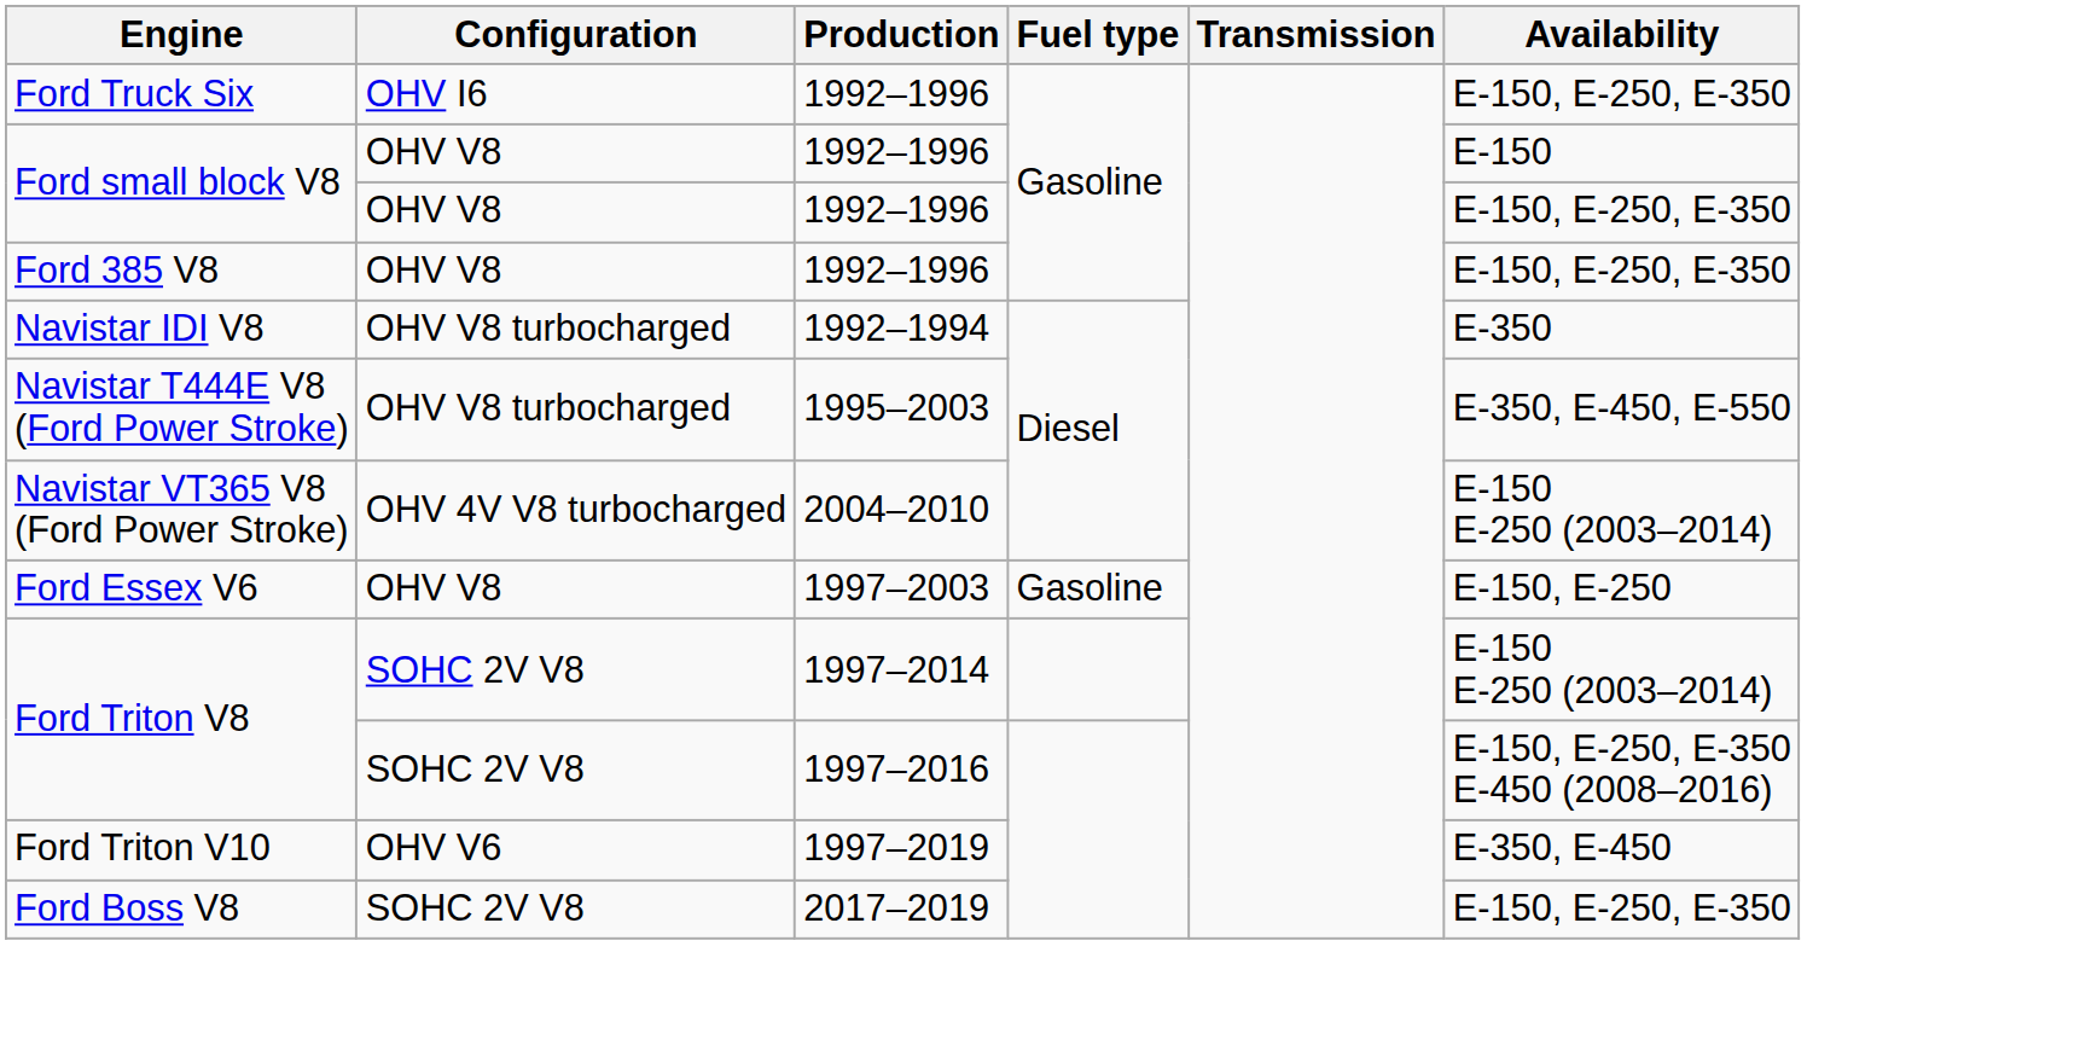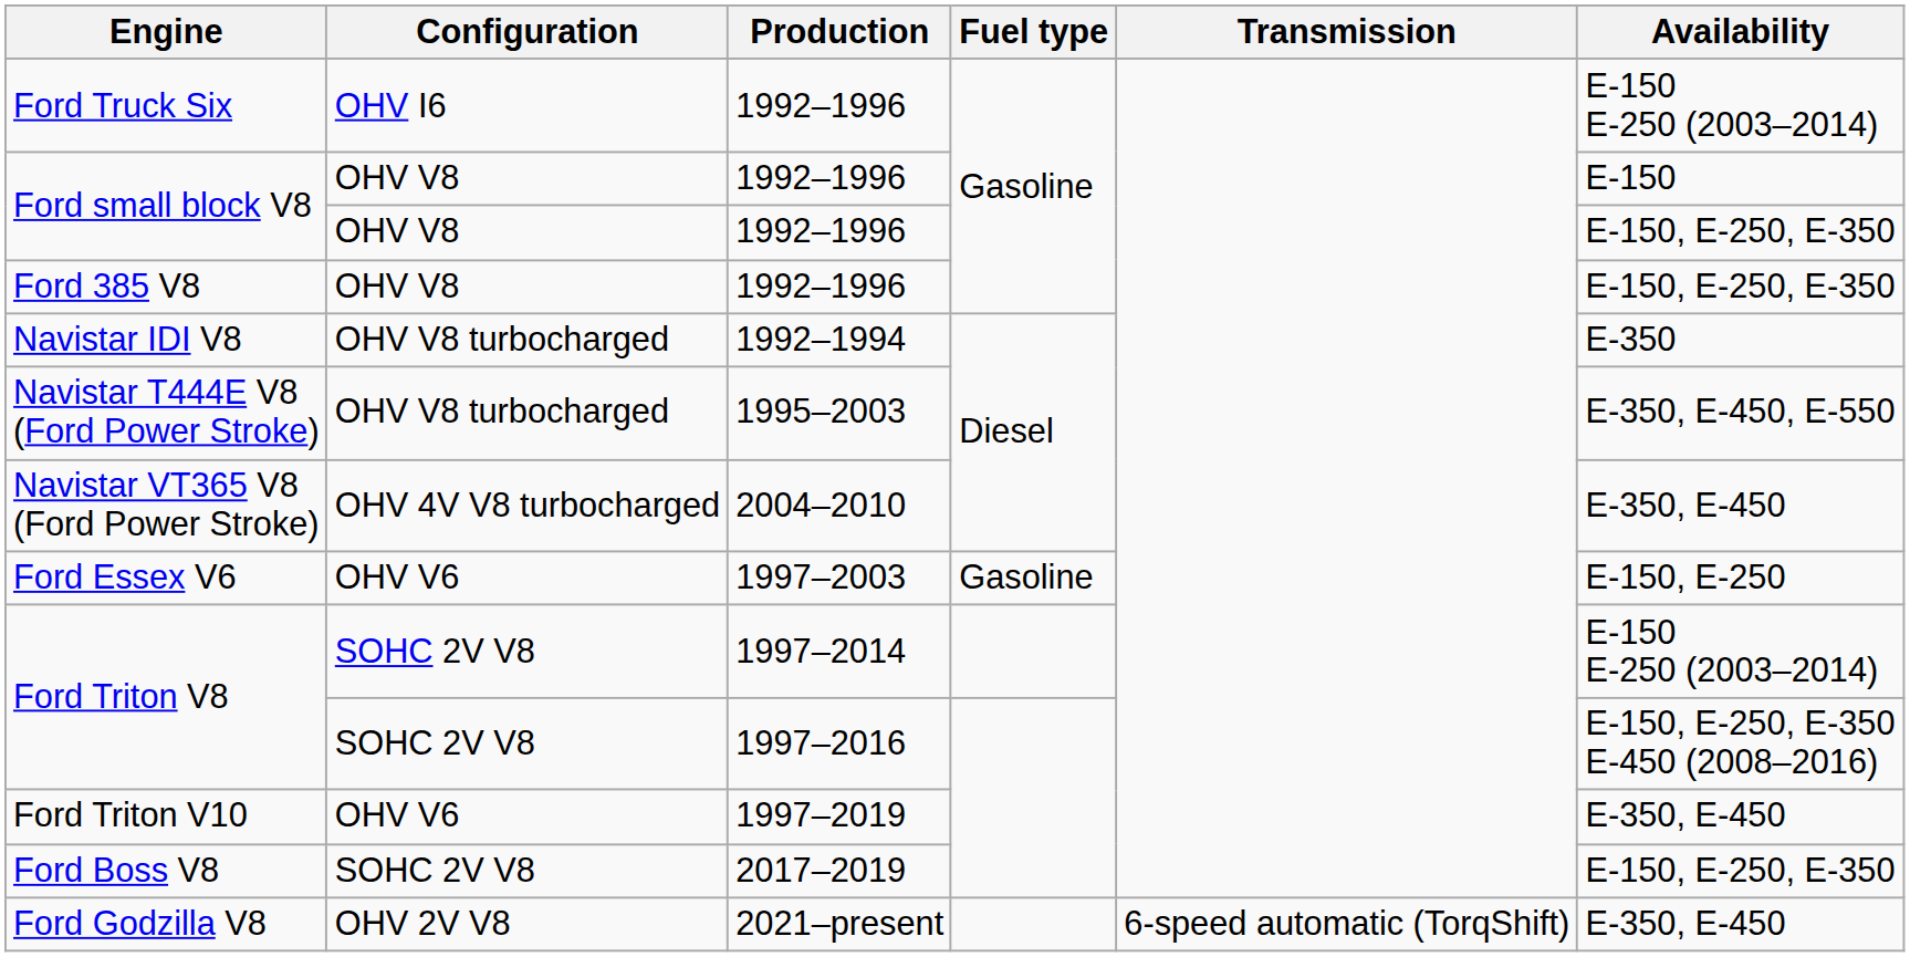 <table class="wikitable">
 <tr>
 <th>Engine</th>
 <th>Configuration</th>
 <th>Production</th>
 <th>Fuel type</th>
 <th>Transmission</th>
 <th>Availability</th>
 </tr>
 <tr>
 <td><a href='#'>Ford Truck Six</a></td>
 <td> <a href='#'>OHV</a> I6</td>
 <td>1992–1996</td>
 <td rowspan="4">Gasoline</td>
 <td rowspan="12"></td>
-<td>E-150, E-250, E-350</td>
+<td>E-150<br>E-250 (2003–2014)</td>
 </tr>
 <tr>
 <td rowspan="2"><a href='#'>Ford small block</a> V8</td>
 <td> OHV V8</td>
 <td>1992–1996</td>
 <td>E-150</td>
 </tr>
 <tr>
 <td> OHV V8</td>
 <td>1992–1996</td>
 <td>E-150, E-250, E-350</td>
 </tr>
 <tr>
 <td><a href='#'>Ford 385</a> V8</td>
 <td> OHV V8</td>
 <td>1992–1996</td>
 <td>E-150, E-250, E-350</td>
 </tr>
 <tr>
 <td><a href='#'>Navistar IDI</a> V8</td>
 <td> OHV V8 turbocharged</td>
 <td>1992–1994</td>
 <td rowspan="3">Diesel</td>
 <td>E-350</td>
 </tr>
 <tr>
 <td><a href='#'>Navistar T444E</a> V8<br>(<a href='#'>Ford Power Stroke</a>)</td>
 <td> OHV V8 turbocharged</td>
 <td>1995–2003</td>
 <td>E-350, E-450, E-550</td>
 </tr>
 <tr>
 <td><a href='#'>Navistar VT365</a> V8<br>(Ford Power Stroke)</td>
 <td> OHV 4V V8 turbocharged</td>
 <td>2004–2010</td>
-<td>E-150<br>E-250 (2003–2014)</td>
+<td>E-350, E-450</td>
 </tr>
 <tr>
 <td><a href='#'>Ford Essex</a> V6</td>
-<td> OHV V8</td>
+<td> OHV V6</td>
 <td>1997–2003</td>
 <td>Gasoline</td>
 <td>E-150, E-250</td>
 </tr>
 <tr>
 <td rowspan="2"><a href='#'>Ford Triton</a> V8</td>
 <td> <a href='#'>SOHC</a> 2V V8</td>
 <td>1997–2014</td>
 <td></td>
 <td>E-150<br>E-250 (2003–2014)</td>
 </tr>
 <tr>
 <td> SOHC 2V V8</td>
 <td>1997–2016</td>
 <td rowspan="3"></td>
 <td>E-150, E-250, E-350<br>E-450 (2008–2016)</td>
 </tr>
 <tr>
 <td>Ford Triton V10</td>
 <td> OHV V6</td>
 <td>1997–2019</td>
 <td>E-350, E-450</td>
 </tr>
 <tr>
 <td><a href='#'>Ford Boss</a> V8</td>
 <td> SOHC 2V V8</td>
 <td>2017–2019</td>
 <td>E-150, E-250, E-350</td>
 </tr>
+<tr>
+<td><a href='#'>Ford Godzilla</a> V8</td>
+<td> OHV 2V V8</td>
+<td class="nowrap">2021–present</td>
+<td></td>
+<td>6-speed automatic (TorqShift)</td>
+<td>E-350, E-450</td>
+</tr>
 </table>
